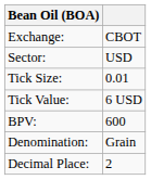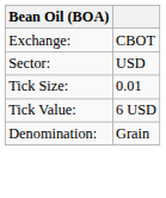 <table class="wikitable">
 <tr>
 <th>Bean Oil (BOA)</th>
 <th></th>
 </tr>
 <tr>
 <td>Exchange:</td>
 <td>CBOT</td>
 </tr>
 <tr>
 <td>Sector:</td>
 <td>USD</td>
 </tr>
 <tr>
 <td>Tick Size:</td>
 <td>0.01</td>
 </tr>
 <tr>
 <td>Tick Value:</td>
 <td>6 USD</td>
 </tr>
 <tr>
-<td>BPV:</td>
-<td>600</td>
-</tr>
-<tr>
 <td>Denomination:</td>
 <td>Grain</td>
 </tr>
-<tr>
-<td>Decimal Place:</td>
-<td>2</td>
-</tr>
 </table>
